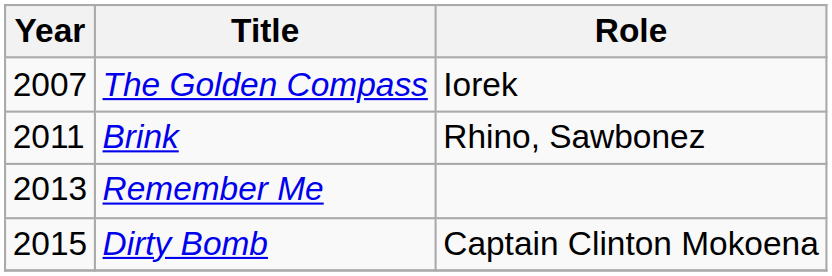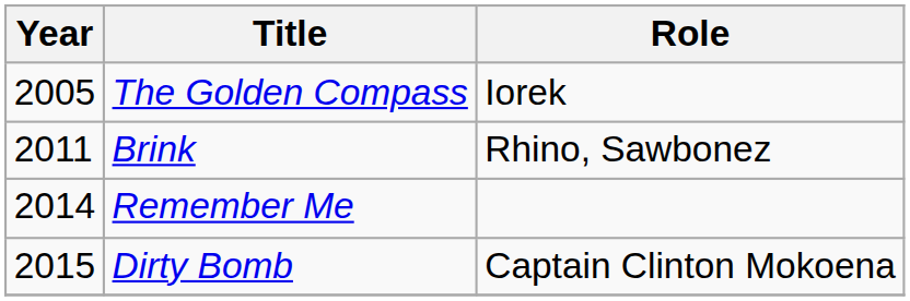 <table class = "wikitable sortable">
 <tr>
 <th>Year</th>
 <th>Title</th>
 <th>Role</th>
 </tr>
 <tr>
-<td>2007</td>
+<td>2005</td>
 <td><em><a href='#'>The Golden Compass</a></em></td>
 <td>Iorek</td>
 </tr>
 <tr>
 <td>2011</td>
 <td><em><a href='#'>Brink</a></em></td>
 <td>Rhino, Sawbonez</td>
 </tr>
 <tr>
-<td>2013</td>
+<td>2014</td>
 <td><em><a href='#'>Remember Me</a></em></td>
 <td></td>
 </tr>
 <tr>
 <td>2015</td>
 <td><em><a href='#'>Dirty Bomb</a></em></td>
 <td>Captain Clinton Mokoena</td>
 </tr>
 <tr>
 </tr>
 </table>
